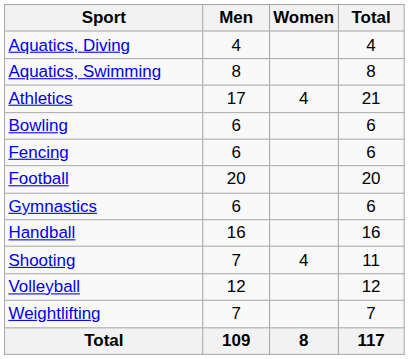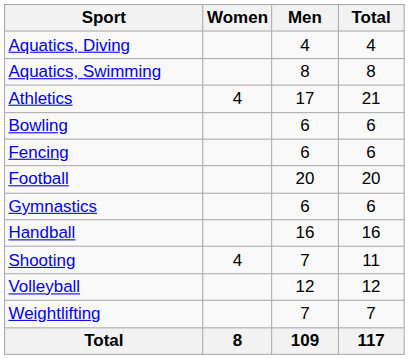 <table class="wikitable sortable" style="text-align:center;">
 <tr>
 <th width=180>Sport</th>
+<th width=55>Women</th>
 <th width=55>Men</th>
-<th width=55>Women</th>
 <th width=55>Total</th>
 </tr>
 <tr>
 <td align=left><a href='#'>Aquatics, Diving</a></td>
+<td></td>
 <td>4</td>
-<td></td>
 <td>4</td>
 </tr>
 <tr>
 <td align=left><a href='#'>Aquatics, Swimming</a></td>
+<td></td>
 <td>8</td>
-<td></td>
 <td>8</td>
 </tr>
 <tr>
 <td align=left><a href='#'>Athletics</a></td>
+<td>4</td>
 <td>17</td>
-<td>4</td>
 <td>21</td>
 </tr>
 <tr>
 <td align=left><a href='#'>Bowling</a></td>
+<td></td>
 <td>6</td>
-<td></td>
 <td>6</td>
 </tr>
 <tr>
 <td align=left><a href='#'>Fencing</a></td>
+<td></td>
 <td>6</td>
-<td></td>
 <td>6</td>
 </tr>
 <tr>
 <td align=left><a href='#'>Football</a></td>
+<td></td>
 <td>20</td>
-<td></td>
 <td>20</td>
 </tr>
 <tr>
 <td align=left><a href='#'>Gymnastics</a></td>
+<td></td>
 <td>6</td>
-<td></td>
 <td>6</td>
 </tr>
 <tr>
 <td align=left><a href='#'>Handball</a></td>
+<td></td>
 <td>16</td>
-<td></td>
 <td>16</td>
 </tr>
 <tr>
 <td align=left><a href='#'>Shooting</a></td>
+<td>4</td>
 <td>7</td>
-<td>4</td>
 <td>11</td>
 </tr>
 <tr>
 <td align=left><a href='#'>Volleyball</a></td>
+<td></td>
 <td>12</td>
-<td></td>
 <td>12</td>
 </tr>
 <tr>
 <td align=left><a href='#'>Weightlifting</a></td>
+<td></td>
 <td>7</td>
-<td></td>
 <td>7</td>
 </tr>
 <tr class="sortbottom">
 <th>Total</th>
+<th>8</th>
 <th>109</th>
-<th>8</th>
 <th>117</th>
 </tr>
 </table>
